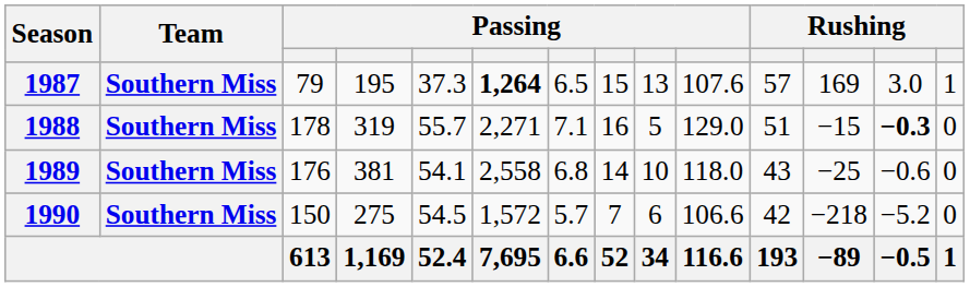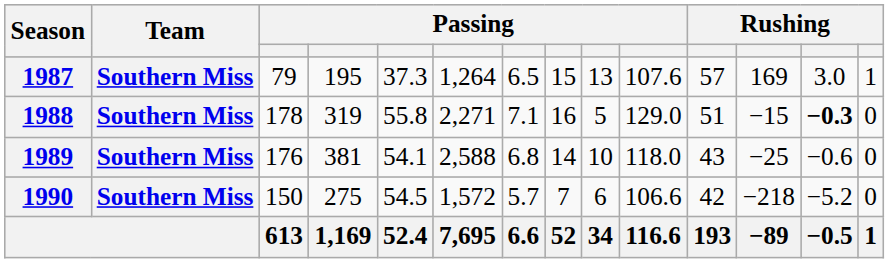 <table class="wikitable" style="text-align:center">
 <tr>
 <th rowspan="2">Season</th>
 <th rowspan="2">Team</th>
 <th colspan="8">Passing</th>
 <th colspan="4">Rushing</th>
 </tr>
 <tr>
 <th></th>
 <th></th>
 <th></th>
 <th></th>
 <th></th>
 <th></th>
 <th></th>
 <th></th>
 <th></th>
 <th></th>
 <th></th>
 <th></th>
 </tr>
 <tr>
 <th><a href='#'>1987</a></th>
 <th><a href='#'>Southern Miss</a></th>
 <td>79</td>
 <td>195</td>
 <td>37.3</td>
-<td><strong>1,264</strong></td>
+<td>1,264</td>
 <td>6.5</td>
 <td>15</td>
 <td>13</td>
 <td>107.6</td>
 <td>57</td>
 <td>169</td>
 <td>3.0</td>
 <td>1</td>
 </tr>
 <tr>
 <th><a href='#'>1988</a></th>
 <th><a href='#'>Southern Miss</a></th>
 <td>178</td>
 <td>319</td>
-<td>55.7</td>
+<td>55.8</td>
 <td>2,271</td>
 <td>7.1</td>
 <td>16</td>
 <td>5</td>
 <td>129.0</td>
 <td>51</td>
 <td>−15</td>
 <td><strong>−0.3</strong></td>
 <td>0</td>
 </tr>
 <tr>
 <th><a href='#'>1989</a></th>
 <th><a href='#'>Southern Miss</a></th>
 <td>176</td>
 <td>381</td>
 <td>54.1</td>
-<td>2,558</td>
+<td>2,588</td>
 <td>6.8</td>
 <td>14</td>
 <td>10</td>
 <td>118.0</td>
 <td>43</td>
 <td>−25</td>
 <td>−0.6</td>
 <td>0</td>
 </tr>
 <tr>
 <th><a href='#'>1990</a></th>
 <th><a href='#'>Southern Miss</a></th>
 <td>150</td>
 <td>275</td>
 <td>54.5</td>
 <td>1,572</td>
 <td>5.7</td>
 <td>7</td>
 <td>6</td>
 <td>106.6</td>
 <td>42</td>
 <td>−218</td>
 <td>−5.2</td>
 <td>0</td>
 </tr>
 <tr>
 <th colspan="2"></th>
 <th>613</th>
 <th>1,169</th>
 <th>52.4</th>
 <th>7,695</th>
 <th>6.6</th>
 <th>52</th>
 <th>34</th>
 <th>116.6</th>
 <th>193</th>
 <th>−89</th>
 <th>−0.5</th>
 <th>1</th>
 </tr>
 </table>
